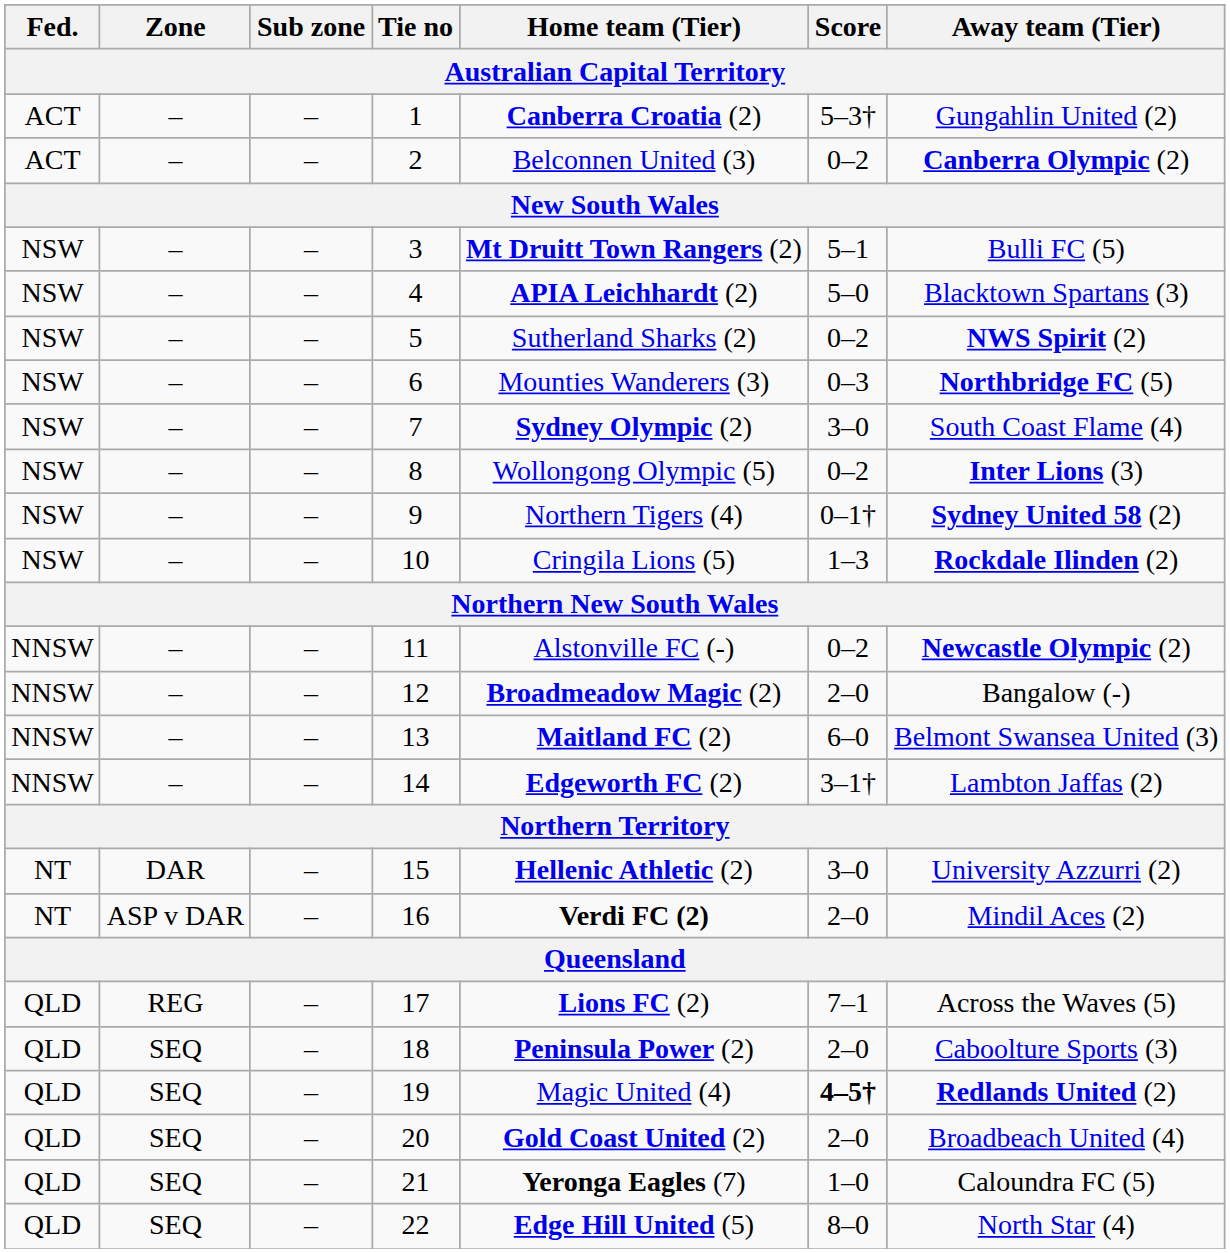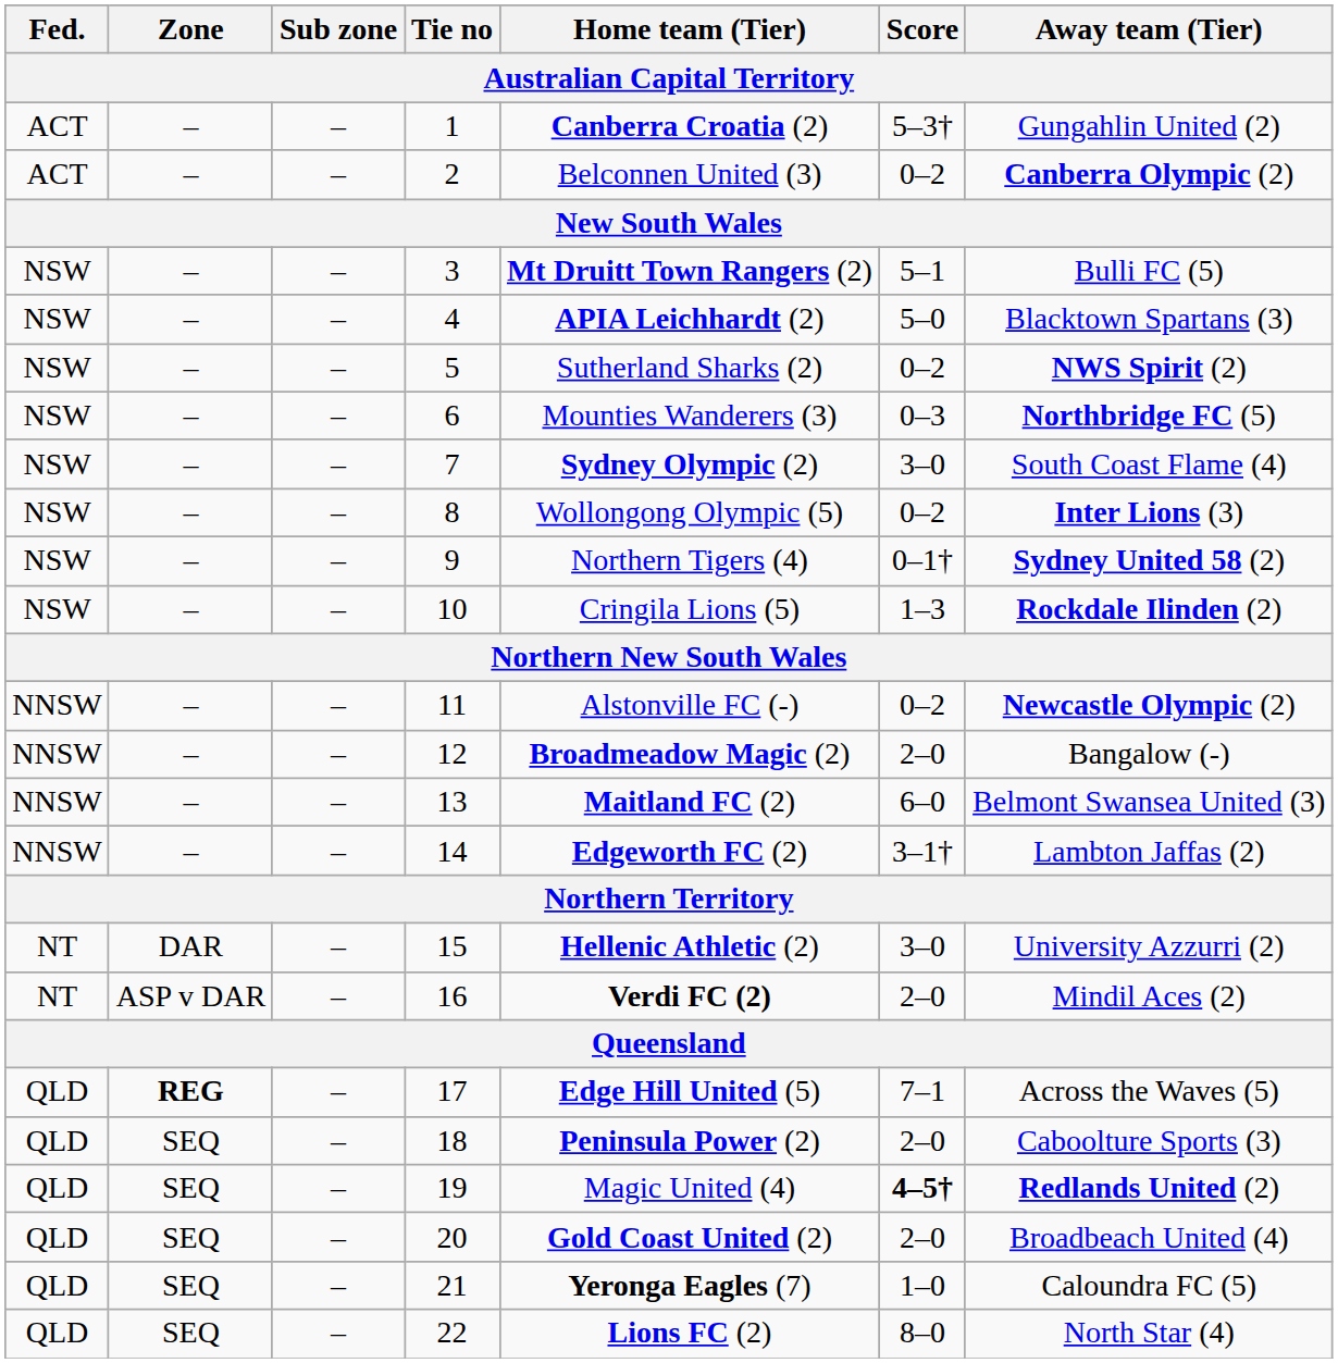 <table class="wikitable" style="text-align:center">
 <tr>
 <th>Fed.</th>
 <th>Zone</th>
 <th>Sub zone</th>
 <th>Tie no</th>
 <th>Home team (Tier)</th>
 <th>Score</th>
 <th>Away team (Tier)</th>
 </tr>
 <tr>
 <th colspan=7><a href='#'>Australian Capital Territory</a></th>
 </tr>
 <tr>
 <td>ACT</td>
 <td>–</td>
 <td>–</td>
 <td>1</td>
 <td><strong><a href='#'>Canberra Croatia</a></strong> (2)</td>
 <td>5–3†</td>
 <td><a href='#'>Gungahlin United</a> (2)</td>
 </tr>
 <tr>
 <td>ACT</td>
 <td>–</td>
 <td>–</td>
 <td>2</td>
 <td><a href='#'>Belconnen United</a> (3)</td>
 <td>0–2</td>
 <td><strong><a href='#'>Canberra Olympic</a></strong> (2)</td>
 </tr>
 <tr>
 <th colspan=7><a href='#'>New South Wales</a></th>
 </tr>
 <tr>
 <td>NSW</td>
 <td>–</td>
 <td>–</td>
 <td>3</td>
 <td><strong><a href='#'>Mt Druitt Town Rangers</a></strong> (2)</td>
 <td>5–1</td>
 <td><a href='#'>Bulli FC</a> (5)</td>
 </tr>
 <tr>
 <td>NSW</td>
 <td>–</td>
 <td>–</td>
 <td>4</td>
 <td><strong><a href='#'>APIA Leichhardt</a></strong> (2)</td>
 <td>5–0</td>
 <td><a href='#'>Blacktown Spartans</a> (3)</td>
 </tr>
 <tr>
 <td>NSW</td>
 <td>–</td>
 <td>–</td>
 <td>5</td>
 <td><a href='#'>Sutherland Sharks</a> (2)</td>
 <td>0–2</td>
 <td><strong><a href='#'>NWS Spirit</a></strong> (2)</td>
 </tr>
 <tr>
 <td>NSW</td>
 <td>–</td>
 <td>–</td>
 <td>6</td>
 <td><a href='#'>Mounties Wanderers</a> (3)</td>
 <td>0–3</td>
 <td><strong><a href='#'>Northbridge FC</a></strong> (5)</td>
 </tr>
 <tr>
 <td>NSW</td>
 <td>–</td>
 <td>–</td>
 <td>7</td>
 <td><strong><a href='#'>Sydney Olympic</a></strong> (2)</td>
 <td>3–0</td>
 <td><a href='#'>South Coast Flame</a> (4)</td>
 </tr>
 <tr>
 <td>NSW</td>
 <td>–</td>
 <td>–</td>
 <td>8</td>
 <td><a href='#'>Wollongong Olympic</a> (5)</td>
 <td>0–2</td>
 <td><strong><a href='#'>Inter Lions</a></strong> (3)</td>
 </tr>
 <tr>
 <td>NSW</td>
 <td>–</td>
 <td>–</td>
 <td>9</td>
 <td><a href='#'>Northern Tigers</a> (4)</td>
 <td>0–1†</td>
 <td><strong><a href='#'>Sydney United 58</a></strong> (2)</td>
 </tr>
 <tr>
 <td>NSW</td>
 <td>–</td>
 <td>–</td>
 <td>10</td>
 <td><a href='#'>Cringila Lions</a> (5)</td>
 <td>1–3</td>
 <td><strong><a href='#'>Rockdale Ilinden</a></strong> (2)</td>
 </tr>
 <tr>
 <th colspan=7><a href='#'>Northern New South Wales</a></th>
 </tr>
 <tr>
 <td>NNSW</td>
 <td>–</td>
 <td>–</td>
 <td>11</td>
 <td><a href='#'>Alstonville FC</a> (-)</td>
 <td>0–2</td>
 <td><strong><a href='#'>Newcastle Olympic</a></strong> (2)</td>
 </tr>
 <tr>
 <td>NNSW</td>
 <td>–</td>
 <td>–</td>
 <td>12</td>
 <td><strong><a href='#'>Broadmeadow Magic</a></strong> (2)</td>
 <td>2–0</td>
 <td>Bangalow (-)</td>
 </tr>
 <tr>
 <td>NNSW</td>
 <td>–</td>
 <td>–</td>
 <td>13</td>
 <td><strong><a href='#'>Maitland FC</a></strong> (2)</td>
 <td>6–0</td>
 <td><a href='#'>Belmont Swansea United</a> (3)</td>
 </tr>
 <tr>
 <td>NNSW</td>
 <td>–</td>
 <td>–</td>
 <td>14</td>
 <td><strong><a href='#'>Edgeworth FC</a></strong> (2)</td>
 <td>3–1†</td>
 <td><a href='#'>Lambton Jaffas</a> (2)</td>
 </tr>
 <tr>
 <th colspan=7><a href='#'>Northern Territory</a></th>
 </tr>
 <tr>
 <td>NT</td>
 <td>DAR</td>
 <td>–</td>
 <td>15</td>
 <td><strong><a href='#'>Hellenic Athletic</a></strong> (2)</td>
 <td>3–0</td>
 <td><a href='#'>University Azzurri</a> (2)</td>
 </tr>
 <tr>
 <td>NT</td>
 <td>ASP v DAR</td>
 <td>–</td>
 <td>16</td>
 <td><strong>Verdi FC (2)</strong></td>
 <td>2–0</td>
 <td><a href='#'>Mindil Aces</a> (2)</td>
 </tr>
 <tr>
 <th colspan=7><a href='#'>Queensland</a></th>
 </tr>
 <tr>
 <td>QLD</td>
-<td>REG</td>
+<td><strong>REG</strong></td>
 <td>–</td>
 <td>17</td>
-<td><strong><a href='#'>Lions FC</a></strong> (2)</td>
+<td><strong><a href='#'>Edge Hill United</a></strong> (5)</td>
 <td>7–1</td>
 <td>Across the Waves (5)</td>
 </tr>
 <tr>
 <td>QLD</td>
 <td>SEQ</td>
 <td>–</td>
 <td>18</td>
 <td><strong><a href='#'>Peninsula Power</a></strong> (2)</td>
 <td>2–0</td>
 <td><a href='#'>Caboolture Sports</a> (3)</td>
 </tr>
 <tr>
 <td>QLD</td>
 <td>SEQ</td>
 <td>–</td>
 <td>19</td>
 <td><a href='#'>Magic United</a> (4)</td>
 <td><strong>4–5†</strong></td>
 <td><strong><a href='#'>Redlands United</a></strong> (2)</td>
 </tr>
 <tr>
 <td>QLD</td>
 <td>SEQ</td>
 <td>–</td>
 <td>20</td>
 <td><strong><a href='#'>Gold Coast United</a></strong> (2)</td>
 <td>2–0</td>
 <td><a href='#'>Broadbeach United</a> (4)</td>
 </tr>
 <tr>
 <td>QLD</td>
 <td>SEQ</td>
 <td>–</td>
 <td>21</td>
 <td><strong>Yeronga Eagles</strong> (7)</td>
 <td>1–0</td>
 <td>Caloundra FC (5)</td>
 </tr>
 <tr>
 <td>QLD</td>
 <td>SEQ</td>
 <td>–</td>
 <td>22</td>
-<td><strong><a href='#'>Edge Hill United</a></strong> (5)</td>
+<td><strong><a href='#'>Lions FC</a></strong> (2)</td>
 <td>8–0</td>
 <td><a href='#'>North Star</a> (4)</td>
 </tr>
 </table>
